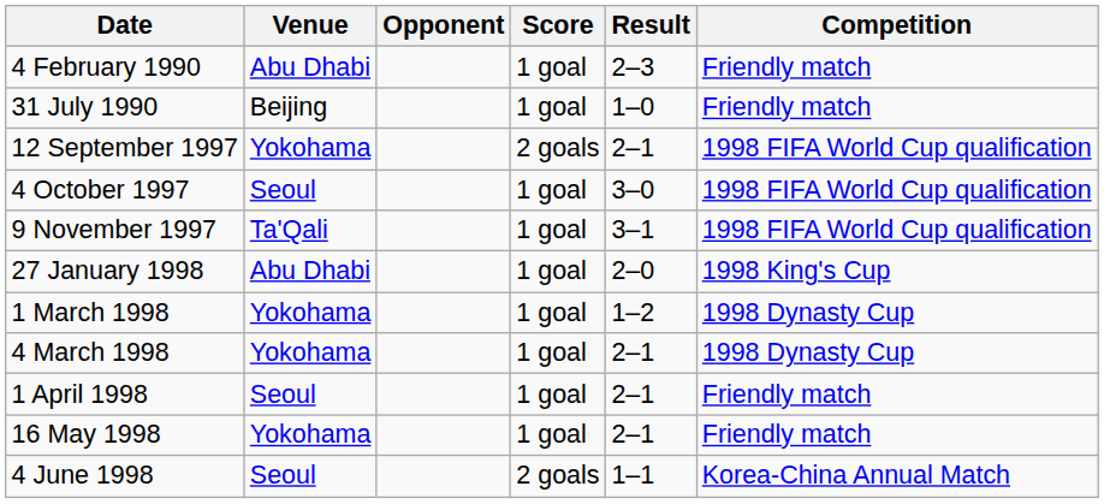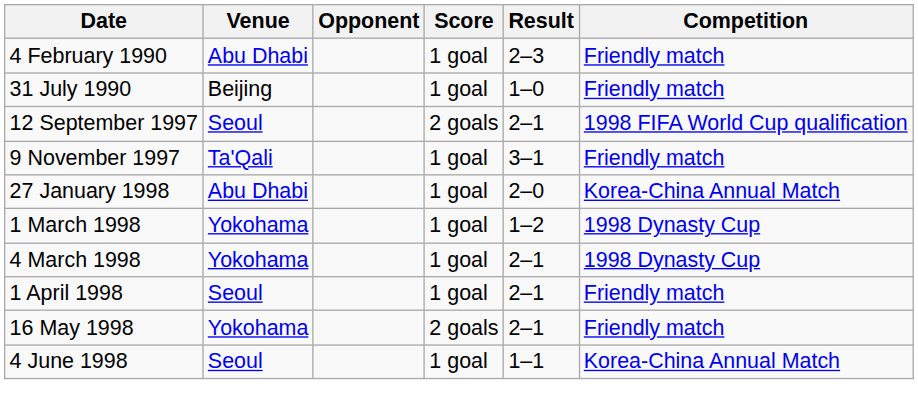 <table class="wikitable">
 <tr>
 <th>Date</th>
 <th>Venue</th>
 <th>Opponent</th>
 <th>Score</th>
 <th>Result</th>
 <th>Competition</th>
 </tr>
 <tr>
 <td>4 February 1990</td>
 <td><a href='#'>Abu Dhabi</a></td>
 <td></td>
 <td>1 goal</td>
 <td>2–3</td>
 <td><a href='#'>Friendly match</a></td>
 </tr>
 <tr>
 <td>31 July 1990</td>
 <td>Beijing</td>
 <td></td>
 <td>1 goal</td>
 <td>1–0</td>
 <td><a href='#'>Friendly match</a></td>
 </tr>
 <tr>
 <td>12 September 1997</td>
-<td><a href='#'>Yokohama</a></td>
+<td><a href='#'>Seoul</a></td>
 <td></td>
 <td>2 goals</td>
 <td>2–1</td>
-<td><a href='#'>1998 FIFA World Cup qualification</a></td>
-</tr>
-<tr>
-<td>4 October 1997</td>
-<td><a href='#'>Seoul</a></td>
-<td></td>
-<td>1 goal</td>
-<td>3–0</td>
 <td><a href='#'>1998 FIFA World Cup qualification</a></td>
 </tr>
 <tr>
 <td>9 November 1997</td>
 <td><a href='#'>Ta'Qali</a></td>
 <td></td>
 <td>1 goal</td>
 <td>3–1</td>
-<td><a href='#'>1998 FIFA World Cup qualification</a></td>
+<td><a href='#'>Friendly match</a></td>
 </tr>
 <tr>
 <td>27 January 1998</td>
 <td><a href='#'>Abu Dhabi</a></td>
 <td></td>
 <td>1 goal</td>
 <td>2–0</td>
-<td><a href='#'>1998 King's Cup</a></td>
+<td><a href='#'>Korea-China Annual Match</a></td>
 </tr>
 <tr>
 <td>1 March 1998</td>
 <td><a href='#'>Yokohama</a></td>
 <td></td>
 <td>1 goal</td>
 <td>1–2</td>
 <td><a href='#'>1998 Dynasty Cup</a></td>
 </tr>
 <tr>
 <td>4 March 1998</td>
 <td><a href='#'>Yokohama</a></td>
 <td></td>
 <td>1 goal</td>
 <td>2–1</td>
 <td><a href='#'>1998 Dynasty Cup</a></td>
 </tr>
 <tr>
 <td>1 April 1998</td>
 <td><a href='#'>Seoul</a></td>
 <td></td>
 <td>1 goal</td>
 <td>2–1</td>
 <td><a href='#'>Friendly match</a></td>
 </tr>
 <tr>
 <td>16 May 1998</td>
 <td><a href='#'>Yokohama</a></td>
 <td></td>
-<td>1 goal</td>
+<td>2 goals</td>
 <td>2–1</td>
 <td><a href='#'>Friendly match</a></td>
 </tr>
 <tr>
 <td>4 June 1998</td>
 <td><a href='#'>Seoul</a></td>
 <td></td>
-<td>2 goals</td>
+<td>1 goal</td>
 <td>1–1</td>
 <td><a href='#'>Korea-China Annual Match</a></td>
 </tr>
 </table>
